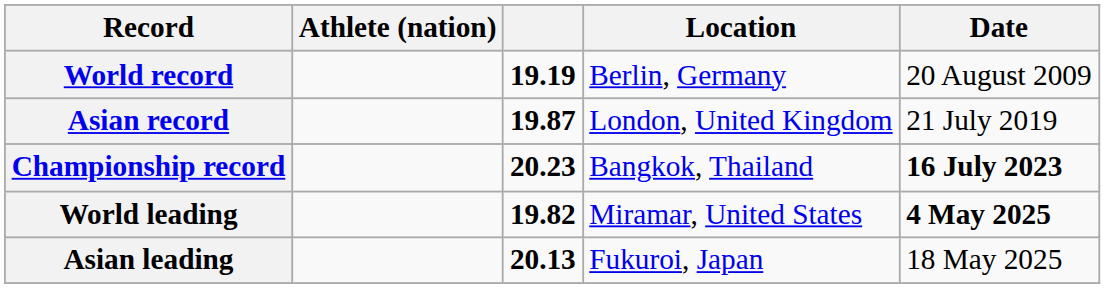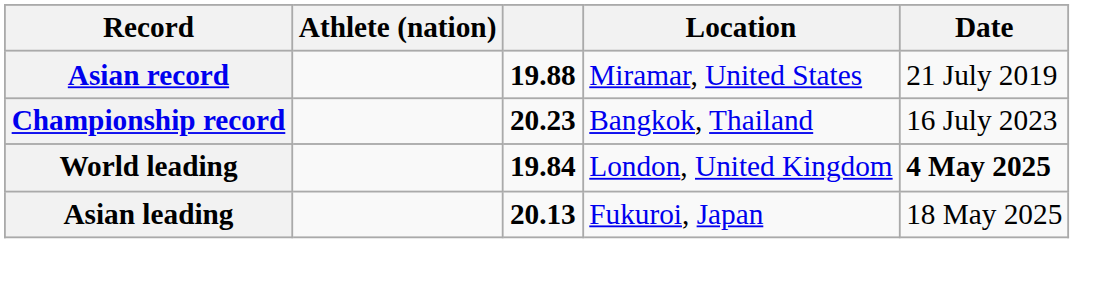 <table class="wikitable">
 <tr>
 <th scope="col">Record</th>
 <th scope="col">Athlete (nation)</th>
 <th scope="col"></th>
 <th scope="col">Location</th>
 <th scope="col">Date</th>
 </tr>
 <tr>
-<th scope="row"><a href='#'>World record</a></th>
-<td></td>
-<td align="center"><strong>19.19</strong></td>
-<td><a href='#'>Berlin</a>, <a href='#'>Germany</a></td>
-<td>20 August 2009</td>
-</tr>
-<tr>
 <th scope="row"><a href='#'>Asian record</a></th>
 <td></td>
-<td align="center"><strong>19.87</strong></td>
-<td><a href='#'>London</a>, <a href='#'>United Kingdom</a></td>
+<td align="center"><strong>19.88</strong></td>
+<td><a href='#'>Miramar</a>, <a href='#'>United States</a></td>
 <td>21 July 2019</td>
 </tr>
 <tr>
 <th><a href='#'>Championship record</a></th>
 <td></td>
 <td align="center"><strong>20.23</strong></td>
 <td><a href='#'>Bangkok</a>, <a href='#'>Thailand</a></td>
-<td><strong>16 July 2023</strong></td>
+<td>16 July 2023</td>
 </tr>
 <tr>
 <th scope="row">World leading</th>
 <td></td>
-<td align="center"><strong>19.82</strong></td>
-<td><a href='#'>Miramar</a>, <a href='#'>United States</a></td>
+<td align="center"><strong>19.84</strong></td>
+<td><a href='#'>London</a>, <a href='#'>United Kingdom</a></td>
 <td><strong>4 May 2025</strong></td>
 </tr>
 <tr>
 <th scope="row">Asian leading</th>
 <td></td>
 <td align="center"><strong>20.13</strong></td>
 <td><a href='#'>Fukuroi</a>, <a href='#'>Japan</a></td>
 <td>18 May 2025</td>
 </tr>
 </table>
